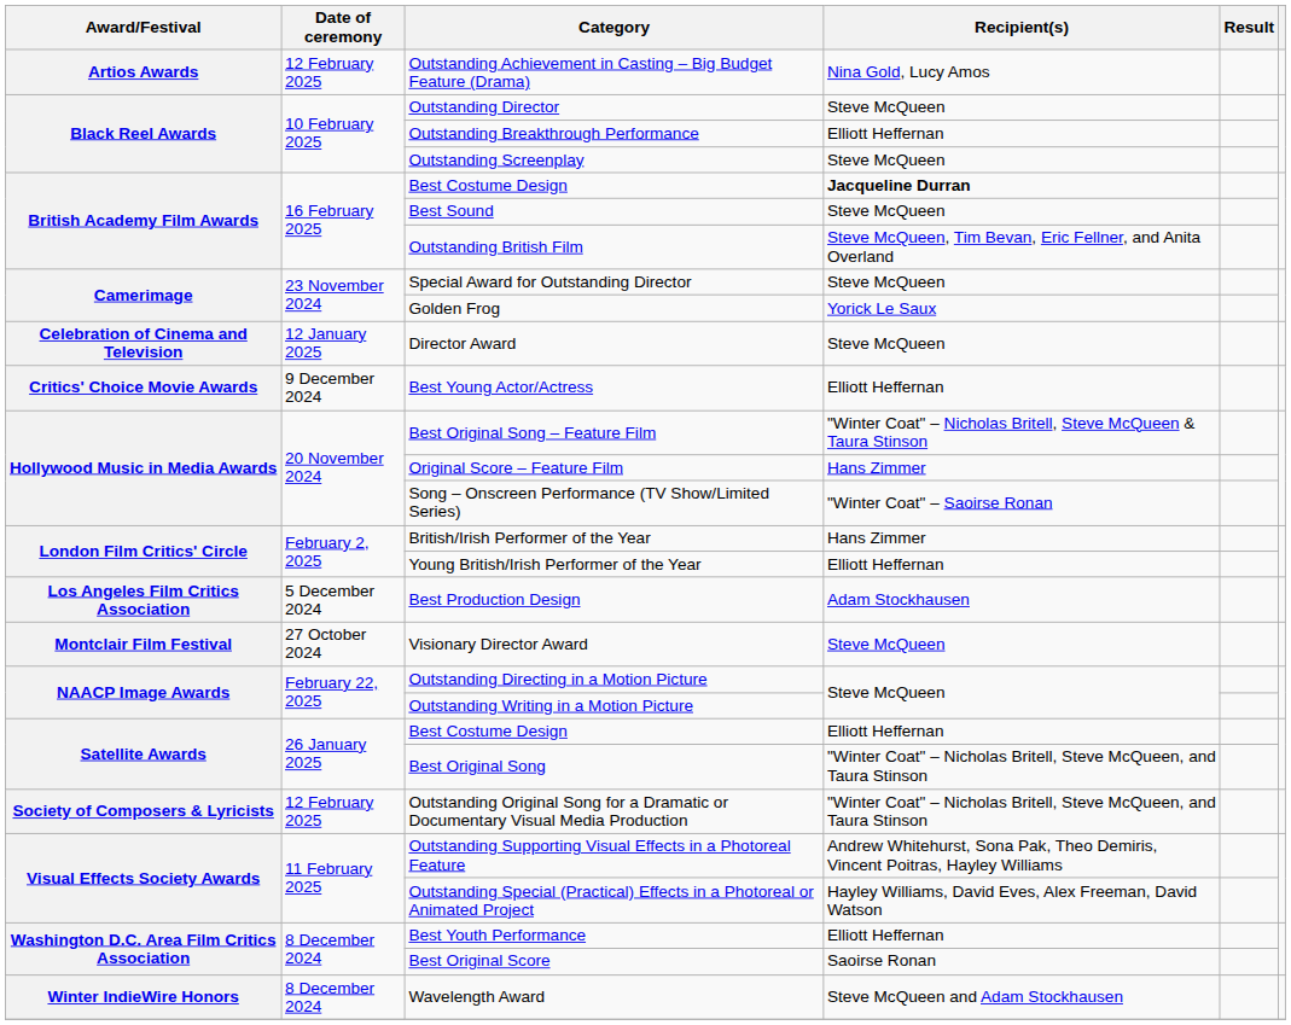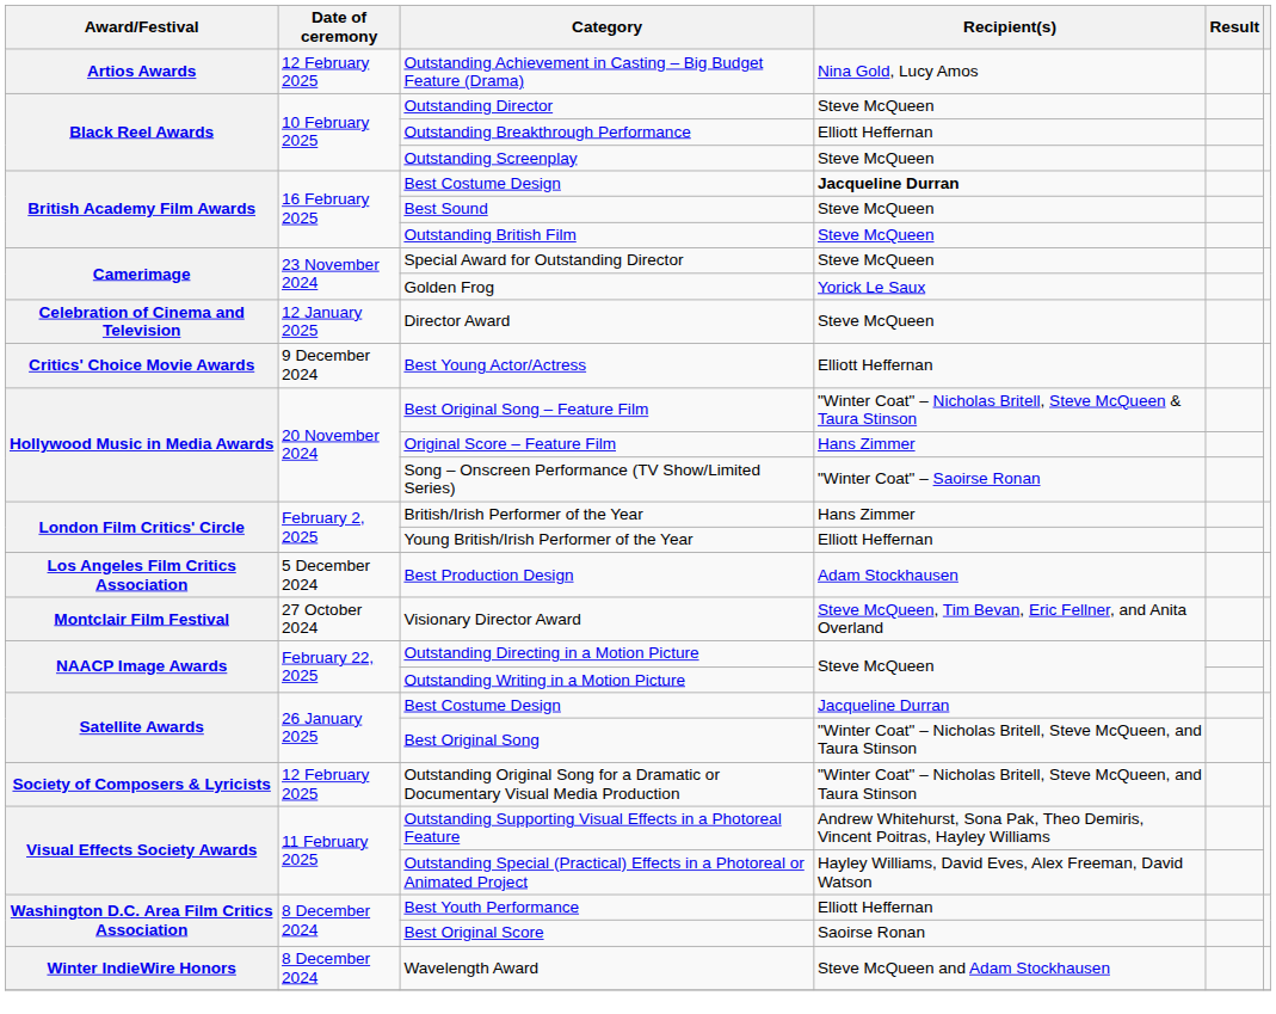 <table class="wikitable sortable plainrowheaders">
 <tr>
 <th scope="col">Award/Festival</th>
 <th scope="col">Date of ceremony</th>
 <th scope="col">Category</th>
 <th scope="col">Recipient(s)</th>
 <th>Result</th>
 <th scope="col" class="unsortable"></th>
 </tr>
 <tr>
 <th scope="row"><a href='#'>Artios Awards</a></th>
 <td><a href='#'>12 February 2025</a></td>
 <td><a href='#'>Outstanding Achievement in Casting – Big Budget Feature (Drama)</a></td>
 <td><a href='#'>Nina Gold</a>, Lucy Amos</td>
 <td></td>
 <td align="center"></td>
 </tr>
 <tr>
 <th rowspan="3" scope="row"><a href='#'>Black Reel Awards</a></th>
 <td rowspan="3"><a href='#'>10 February 2025</a></td>
 <td><a href='#'>Outstanding Director</a></td>
 <td>Steve McQueen</td>
 <td></td>
 <td rowspan="3" align="center"></td>
 </tr>
 <tr>
 <td><a href='#'>Outstanding Breakthrough Performance</a></td>
 <td>Elliott Heffernan</td>
 <td></td>
 </tr>
 <tr>
 <td><a href='#'>Outstanding Screenplay</a></td>
 <td>Steve McQueen</td>
 <td></td>
 </tr>
 <tr>
 <th rowspan="3" scope="row"><a href='#'>British Academy Film Awards</a></th>
 <td rowspan="3"><a href='#'>16 February 2025</a></td>
 <td><a href='#'>Best Costume Design</a></td>
 <td><strong>Jacqueline Durran</strong></td>
 <td></td>
 <td rowspan="3" align="center"></td>
 </tr>
 <tr>
 <td><a href='#'>Best Sound</a></td>
 <td>Steve McQueen</td>
 <td></td>
 </tr>
 <tr>
 <td><a href='#'>Outstanding British Film</a></td>
-<td><a href='#'>Steve McQueen</a>, <a href='#'>Tim Bevan</a>, <a href='#'>Eric Fellner</a>, and Anita Overland</td>
+<td><a href='#'>Steve McQueen</a></td>
 <td></td>
 </tr>
 <tr>
 <th rowspan="2" scope="row"><a href='#'>Camerimage</a></th>
 <td rowspan="2"><a href='#'>23 November 2024</a></td>
 <td>Special Award for Outstanding Director</td>
 <td>Steve McQueen</td>
 <td></td>
 <td align="center" rowspan="2"></td>
 </tr>
 <tr>
 <td>Golden Frog</td>
 <td><a href='#'>Yorick Le Saux</a></td>
 <td></td>
 </tr>
 <tr>
 <th scope="row"><a href='#'>Celebration of Cinema and Television</a></th>
 <td rowspan="1"><a href='#'>12 January 2025</a></td>
 <td>Director Award</td>
 <td>Steve McQueen</td>
 <td></td>
 <td align="center"></td>
 </tr>
 <tr>
 <th scope="row" rowspan="1"><a href='#'>Critics' Choice Movie Awards</a></th>
 <td>9 December 2024</td>
 <td><a href='#'>Best Young Actor/Actress</a></td>
 <td>Elliott Heffernan</td>
 <td></td>
 <td rowspan="1" align="center"></td>
 </tr>
 <tr>
 <th rowspan="3" scope="row"><a href='#'>Hollywood Music in Media Awards</a></th>
 <td rowspan="3"><a href='#'>20 November 2024</a></td>
 <td><a href='#'>Best Original Song – Feature Film</a></td>
 <td>"Winter Coat" – <a href='#'>Nicholas Britell</a>, <a href='#'>Steve McQueen</a> & <a href='#'>Taura Stinson</a></td>
 <td></td>
 <td align="center" rowspan="3"></td>
 </tr>
 <tr>
 <td><a href='#'>Original Score – Feature Film</a></td>
 <td><a href='#'>Hans Zimmer</a></td>
 <td></td>
 </tr>
 <tr>
 <td>Song – Onscreen Performance (TV Show/Limited Series)</td>
 <td>"Winter Coat" – <a href='#'>Saoirse Ronan</a></td>
 <td></td>
 </tr>
 <tr>
 <th rowspan="2" scope="row"><a href='#'>London Film Critics' Circle</a></th>
 <td rowspan="2"><a href='#'>February 2, 2025</a></td>
 <td>British/Irish Performer of the Year</td>
 <td>Hans Zimmer</td>
 <td></td>
 <td rowspan="2" align="center"></td>
 </tr>
 <tr>
 <td>Young British/Irish Performer of the Year</td>
 <td>Elliott Heffernan</td>
 <td></td>
 </tr>
 <tr>
 <th scope="row"><a href='#'>Los Angeles Film Critics Association</a></th>
 <td>5 December 2024</td>
 <td><a href='#'>Best Production Design</a></td>
 <td><a href='#'>Adam Stockhausen</a></td>
 <td></td>
 <td rowspan="1"></td>
 </tr>
 <tr>
 <th scope="row"><a href='#'>Montclair Film Festival</a></th>
 <td>27 October 2024</td>
 <td>Visionary Director Award</td>
-<td><a href='#'>Steve McQueen</a></td>
+<td><a href='#'>Steve McQueen</a>, <a href='#'>Tim Bevan</a>, <a href='#'>Eric Fellner</a>, and Anita Overland</td>
 <td></td>
 <td align="center"></td>
 </tr>
 <tr>
 <th rowspan="2" scope="row"><a href='#'>NAACP Image Awards</a></th>
 <td rowspan="2"><a href='#'>February 22, 2025</a></td>
 <td><a href='#'>Outstanding Directing in a Motion Picture</a></td>
 <td rowspan="2">Steve McQueen</td>
 <td></td>
 <td rowspan="2" align="center"></td>
 </tr>
 <tr>
 <td><a href='#'>Outstanding Writing in a Motion Picture</a></td>
 <td></td>
 </tr>
 <tr>
 <th rowspan="2" scope="row"><a href='#'>Satellite Awards</a></th>
 <td rowspan="2"><a href='#'>26 January 2025</a></td>
 <td><a href='#'>Best Costume Design</a></td>
-<td>Elliott Heffernan</td>
+<td><a href='#'>Jacqueline Durran</a></td>
 <td></td>
 <td rowspan="2" align="center"></td>
 </tr>
 <tr>
 <td><a href='#'>Best Original Song</a></td>
 <td>"Winter Coat" – Nicholas Britell, Steve McQueen, and Taura Stinson</td>
 <td></td>
 </tr>
 <tr>
 <th scope="row"><a href='#'>Society of Composers & Lyricists</a></th>
 <td><a href='#'>12 February 2025</a></td>
 <td>Outstanding Original Song for a Dramatic or Documentary Visual Media Production</td>
 <td>"Winter Coat" – Nicholas Britell, Steve McQueen, and Taura Stinson</td>
 <td></td>
 <td align="center"></td>
 </tr>
 <tr>
 <th scope=row rowspan="2"><a href='#'>Visual Effects Society Awards</a></th>
 <td rowspan="2"><a href='#'>11 February 2025</a></td>
 <td><a href='#'>Outstanding Supporting Visual Effects in a Photoreal Feature</a></td>
 <td>Andrew Whitehurst, Sona Pak, Theo Demiris, Vincent Poitras, Hayley Williams</td>
 <td></td>
 <td align="center" rowspan="2"></td>
 </tr>
 <tr>
 <td><a href='#'>Outstanding Special (Practical) Effects in a Photoreal or Animated Project</a></td>
 <td>Hayley Williams, David Eves, Alex Freeman, David Watson</td>
 <td></td>
 </tr>
 <tr>
 <th scope="row" rowspan="2"><a href='#'>Washington D.C. Area Film Critics Association</a></th>
 <td rowspan="2"><a href='#'>8 December 2024</a></td>
 <td><a href='#'>Best Youth Performance</a></td>
 <td>Elliott Heffernan</td>
 <td></td>
 <td rowspan="2" align="center"></td>
 </tr>
 <tr>
 <td><a href='#'>Best Original Score</a></td>
 <td>Saoirse Ronan</td>
 <td></td>
 </tr>
 <tr>
 <th scope="row"><a href='#'>Winter IndieWire Honors</a></th>
 <td><a href='#'>8 December 2024</a></td>
 <td>Wavelength Award</td>
 <td>Steve McQueen and <a href='#'>Adam Stockhausen</a></td>
 <td></td>
 <td align="center"></td>
 </tr>
 <tr>
 </tr>
 </table>
